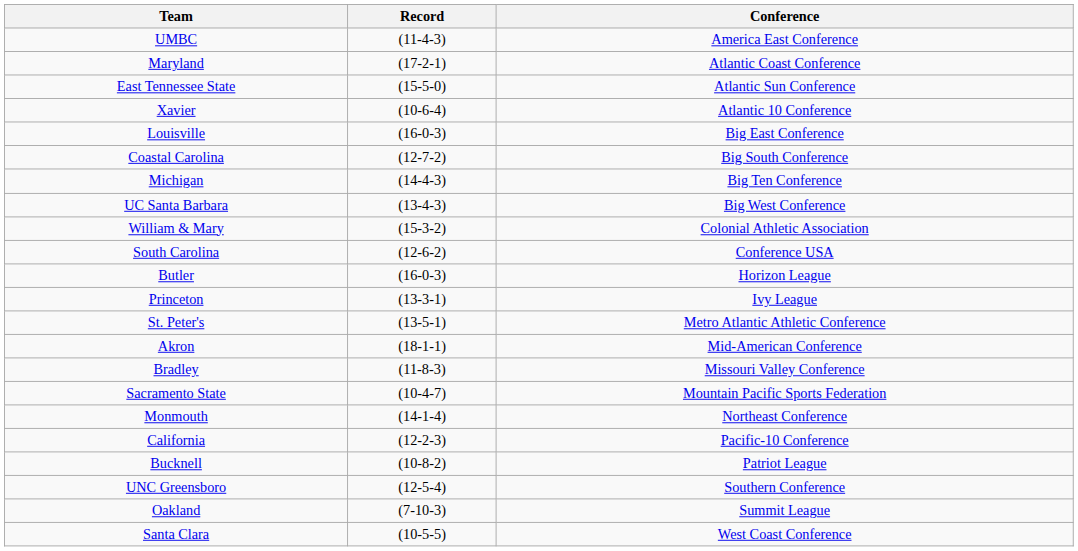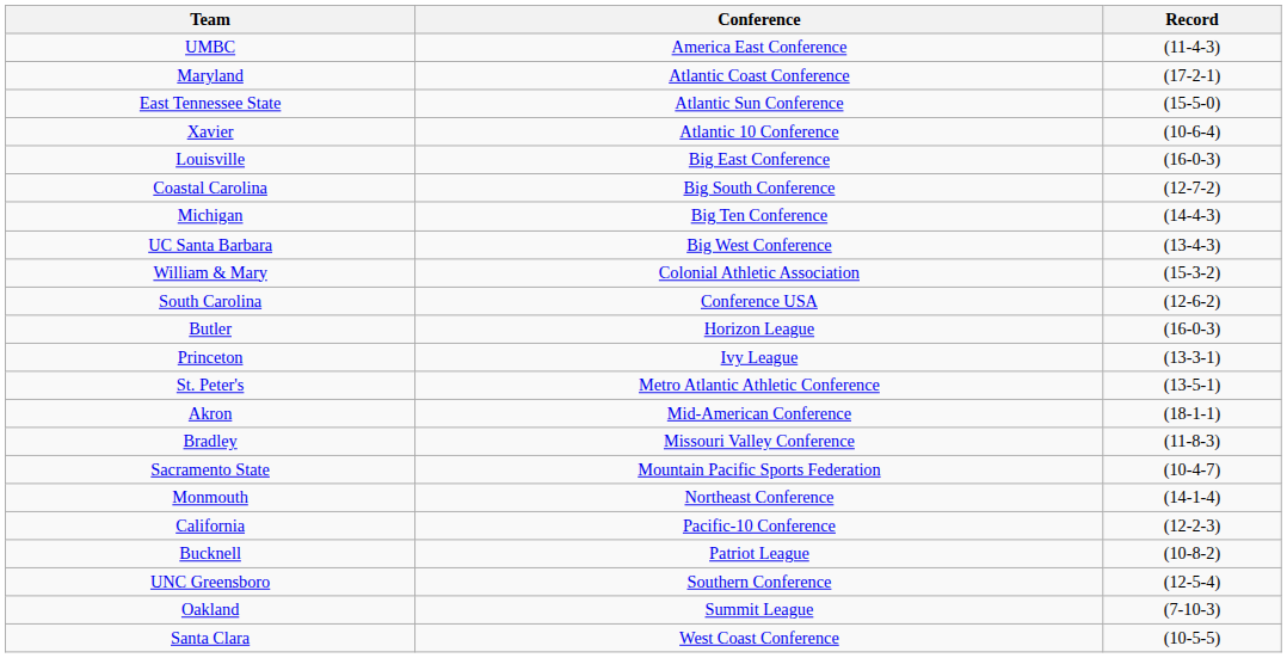 <table class=wikitable style="text-align:center; font-size:95%;" width=90%>
 <tr>
 <th>Team</th>
+<th>Conference</th>
 <th>Record</th>
-<th>Conference</th>
 </tr>
 <tr>
 <td><a href='#'>UMBC</a></td>
+<td><a href='#'>America East Conference</a></td>
 <td>(11-4-3)</td>
-<td><a href='#'>America East Conference</a></td>
 </tr>
 <tr>
 <td><a href='#'>Maryland</a></td>
+<td><a href='#'>Atlantic Coast Conference</a></td>
 <td>(17-2-1)</td>
-<td><a href='#'>Atlantic Coast Conference</a></td>
 </tr>
 <tr>
 <td><a href='#'>East Tennessee State</a></td>
+<td><a href='#'>Atlantic Sun Conference</a></td>
 <td>(15-5-0)</td>
-<td><a href='#'>Atlantic Sun Conference</a></td>
 </tr>
 <tr>
 <td><a href='#'>Xavier</a></td>
+<td><a href='#'>Atlantic 10 Conference</a></td>
 <td>(10-6-4)</td>
-<td><a href='#'>Atlantic 10 Conference</a></td>
 </tr>
 <tr>
 <td><a href='#'>Louisville</a></td>
+<td><a href='#'>Big East Conference</a></td>
 <td>(16-0-3)</td>
-<td><a href='#'>Big East Conference</a></td>
 </tr>
 <tr>
 <td><a href='#'>Coastal Carolina</a></td>
+<td><a href='#'>Big South Conference</a></td>
 <td>(12-7-2)</td>
-<td><a href='#'>Big South Conference</a></td>
 </tr>
 <tr>
 <td><a href='#'>Michigan</a></td>
+<td><a href='#'>Big Ten Conference</a></td>
 <td>(14-4-3)</td>
-<td><a href='#'>Big Ten Conference</a></td>
 </tr>
 <tr>
 <td><a href='#'>UC Santa Barbara</a></td>
+<td><a href='#'>Big West Conference</a></td>
 <td>(13-4-3)</td>
-<td><a href='#'>Big West Conference</a></td>
 </tr>
 <tr>
 <td><a href='#'>William & Mary</a></td>
+<td><a href='#'>Colonial Athletic Association</a></td>
 <td>(15-3-2)</td>
-<td><a href='#'>Colonial Athletic Association</a></td>
 </tr>
 <tr>
 <td><a href='#'>South Carolina</a></td>
+<td><a href='#'>Conference USA</a></td>
 <td>(12-6-2)</td>
-<td><a href='#'>Conference USA</a></td>
 </tr>
 <tr>
 <td><a href='#'>Butler</a></td>
+<td><a href='#'>Horizon League</a></td>
 <td>(16-0-3)</td>
-<td><a href='#'>Horizon League</a></td>
 </tr>
 <tr>
 <td><a href='#'>Princeton</a></td>
+<td><a href='#'>Ivy League</a></td>
 <td>(13-3-1)</td>
-<td><a href='#'>Ivy League</a></td>
 </tr>
 <tr>
 <td><a href='#'>St. Peter's</a></td>
+<td><a href='#'>Metro Atlantic Athletic Conference</a></td>
 <td>(13-5-1)</td>
-<td><a href='#'>Metro Atlantic Athletic Conference</a></td>
 </tr>
 <tr>
 <td><a href='#'>Akron</a></td>
+<td><a href='#'>Mid-American Conference</a></td>
 <td>(18-1-1)</td>
-<td><a href='#'>Mid-American Conference</a></td>
 </tr>
 <tr>
 <td><a href='#'>Bradley</a></td>
+<td><a href='#'>Missouri Valley Conference</a></td>
 <td>(11-8-3)</td>
-<td><a href='#'>Missouri Valley Conference</a></td>
 </tr>
 <tr>
 <td><a href='#'>Sacramento State</a></td>
+<td><a href='#'>Mountain Pacific Sports Federation</a></td>
 <td>(10-4-7)</td>
-<td><a href='#'>Mountain Pacific Sports Federation</a></td>
 </tr>
 <tr>
 <td><a href='#'>Monmouth</a></td>
+<td><a href='#'>Northeast Conference</a></td>
 <td>(14-1-4)</td>
-<td><a href='#'>Northeast Conference</a></td>
 </tr>
 <tr>
 <td><a href='#'>California</a></td>
+<td><a href='#'>Pacific-10 Conference</a></td>
 <td>(12-2-3)</td>
-<td><a href='#'>Pacific-10 Conference</a></td>
 </tr>
 <tr>
 <td><a href='#'>Bucknell</a></td>
+<td><a href='#'>Patriot League</a></td>
 <td>(10-8-2)</td>
-<td><a href='#'>Patriot League</a></td>
 </tr>
 <tr>
 <td><a href='#'>UNC Greensboro</a></td>
+<td><a href='#'>Southern Conference</a></td>
 <td>(12-5-4)</td>
-<td><a href='#'>Southern Conference</a></td>
 </tr>
 <tr>
 <td><a href='#'>Oakland</a></td>
+<td><a href='#'>Summit League</a></td>
 <td>(7-10-3)</td>
-<td><a href='#'>Summit League</a></td>
 </tr>
 <tr>
 <td><a href='#'>Santa Clara</a></td>
+<td><a href='#'>West Coast Conference</a></td>
 <td>(10-5-5)</td>
-<td><a href='#'>West Coast Conference</a></td>
 </tr>
 </table>
